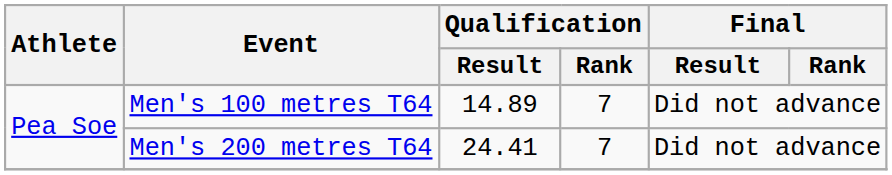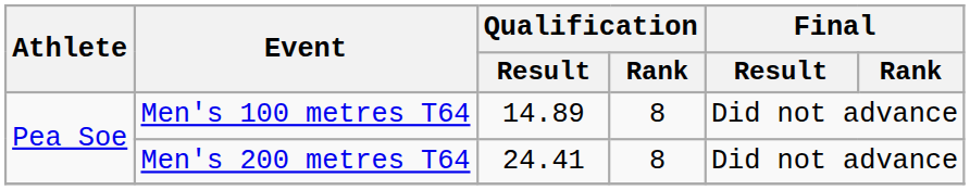 <table class="wikitable" style="text-align: center; font-size:90%">
 <tr>
 <th rowspan="2">Athlete</th>
 <th rowspan="2">Event</th>
 <th colspan="2">Qualification</th>
 <th colspan="2">Final</th>
 </tr>
 <tr style="font-size:95%">
 <th>Result</th>
 <th>Rank</th>
 <th>Result</th>
 <th>Rank</th>
 </tr>
 <tr>
 <td align=left rowspan="2"><a href='#'>Pea Soe</a></td>
 <td align=left><a href='#'>Men's 100 metres T64</a></td>
 <td>14.89</td>
-<td>7</td>
+<td>8</td>
 <td colspan="2">Did not advance</td>
 </tr>
 <tr>
 <td align=left><a href='#'>Men's 200 metres T64</a></td>
 <td>24.41</td>
-<td>7</td>
+<td>8</td>
 <td colspan="2">Did not advance</td>
 </tr>
 <tr>
 </tr>
 </table>
